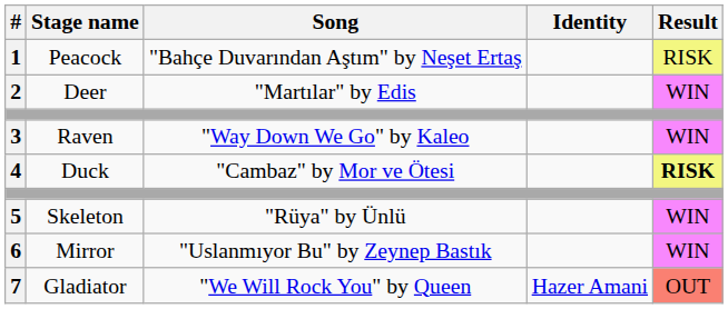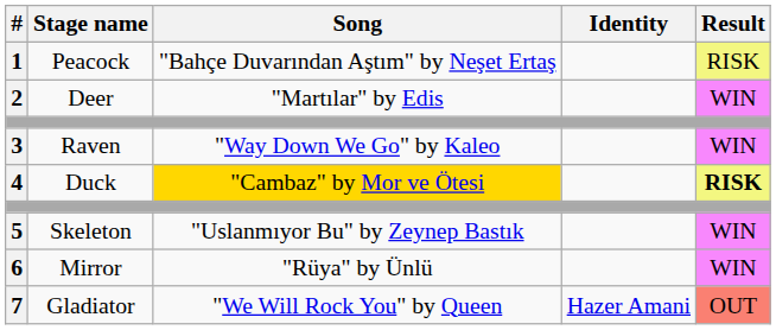 <table class="wikitable plainrowheaders" style="text-align: center;">
 <tr>
 <th>#</th>
 <th>Stage name</th>
 <th>Song</th>
 <th>Identity</th>
 <th>Result</th>
 </tr>
 <tr>
 <th>1</th>
 <td>Peacock</td>
 <td>"Bahçe Duvarından Aştım" by <a href='#'>Neşet Ertaş</a></td>
 <td></td>
 <td bgcolor="#F3F781">RISK</td>
 </tr>
 <tr>
 <th>2</th>
 <td>Deer</td>
 <td>"Martılar" by <a href='#'>Edis</a></td>
 <td></td>
 <td bgcolor="#F888FD">WIN</td>
 </tr>
 <tr>
 <td colspan="5" style="background:darkgray"></td>
 </tr>
 <tr>
 <th>3</th>
 <td>Raven</td>
 <td>"<a href='#'>Way Down We Go</a>" by <a href='#'>Kaleo</a></td>
 <td></td>
 <td bgcolor="#F888FD">WIN</td>
 </tr>
 <tr>
 <th>4</th>
 <td>Duck</td>
-<td>"Cambaz" by <a href='#'>Mor ve Ötesi</a></td>
+<td style="background: gold;">"Cambaz" by <a href='#'>Mor ve Ötesi</a></td>
 <td></td>
 <td bgcolor="#F3F781"><strong>RISK</strong></td>
 </tr>
 <tr>
 <td colspan="5" style="background:darkgray"></td>
 </tr>
 <tr>
 <th>5</th>
 <td>Skeleton</td>
-<td>"Rüya" by Ünlü</td>
+<td>"Uslanmıyor Bu" by <a href='#'>Zeynep Bastık</a></td>
 <td></td>
 <td bgcolor="#F888FD">WIN</td>
 </tr>
 <tr>
 <th>6</th>
 <td>Mirror</td>
-<td>"Uslanmıyor Bu" by <a href='#'>Zeynep Bastık</a></td>
+<td>"Rüya" by Ünlü</td>
 <td></td>
 <td bgcolor="#F888FD">WIN</td>
 </tr>
 <tr>
 <th>7</th>
 <td>Gladiator</td>
 <td>"<a href='#'>We Will Rock You</a>" by <a href='#'>Queen</a></td>
 <td><a href='#'>Hazer Amani</a></td>
 <td bgcolor=salmon>OUT</td>
 </tr>
 </table>
